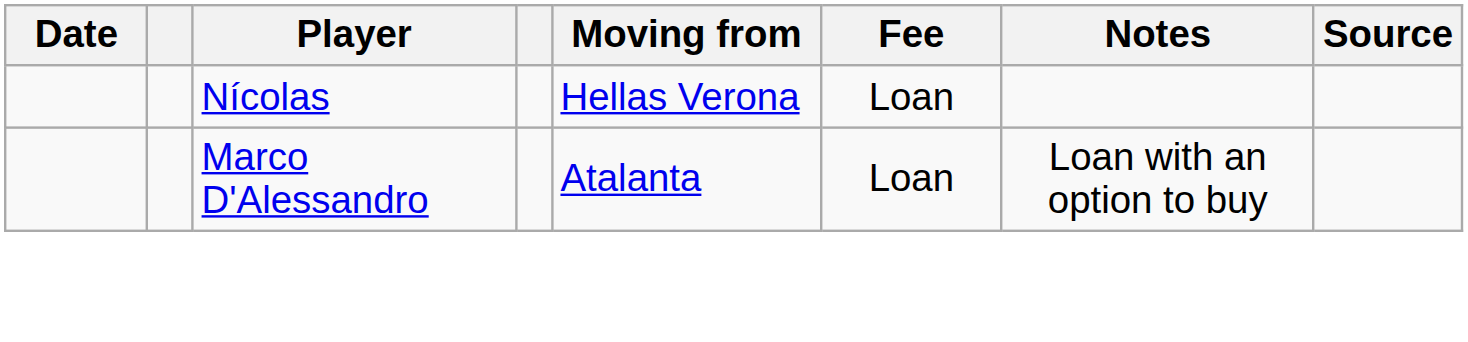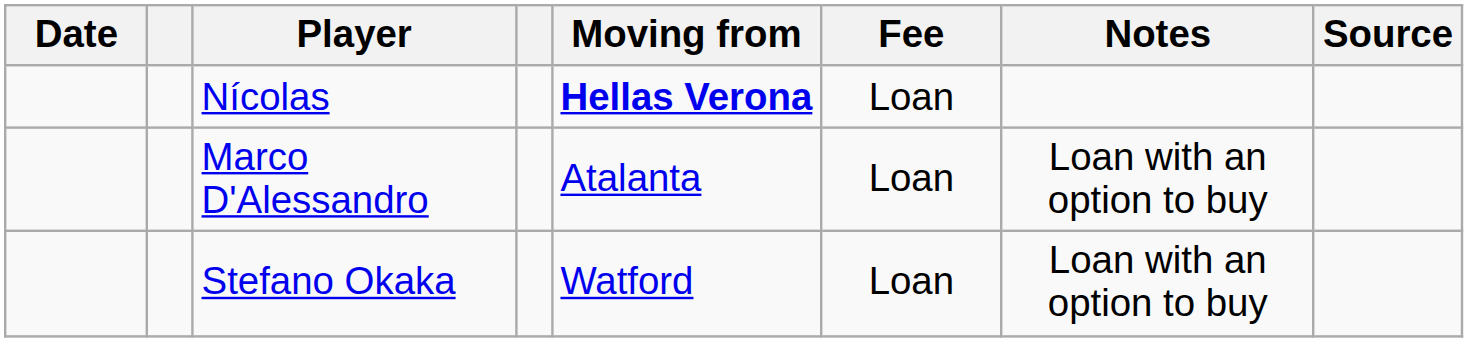 <table class="wikitable sortable">
 <tr>
 <th style="width:80px;">Date</th>
 <th style="width:30px;"></th>
 <th style="width:180px;">Player</th>
 <th style="width:20px;"></th>
 <th style="width:180px;">Moving from</th>
 <th style="width:120px;" class="unsortable">Fee</th>
 <th style="width:250px;" class="unsortable">Notes</th>
 <th style="width:20px;">Source</th>
 </tr>
 <tr>
 <td></td>
 <td align=center></td>
 <td> <a href='#'>Nícolas</a></td>
 <td align=center></td>
-<td> <a href='#'>Hellas Verona</a></td>
+<td><strong> <a href='#'>Hellas Verona</a></strong></td>
 <td align=center>Loan</td>
 <td align=center></td>
 <td></td>
 </tr>
 <tr>
 <td></td>
 <td align=center></td>
 <td> <a href='#'>Marco D'Alessandro</a></td>
 <td align=center></td>
 <td> <a href='#'>Atalanta</a></td>
 <td align=center>Loan</td>
 <td align=center>Loan with an option to buy</td>
 <td></td>
 </tr>
+<tr>
+<td></td>
+<td align=center></td>
+<td> <a href='#'>Stefano Okaka</a></td>
+<td align=center></td>
+<td> <a href='#'>Watford</a></td>
+<td align=center>Loan</td>
+<td align=center>Loan with an option to buy</td>
+<td></td>
+</tr>
 </table>
